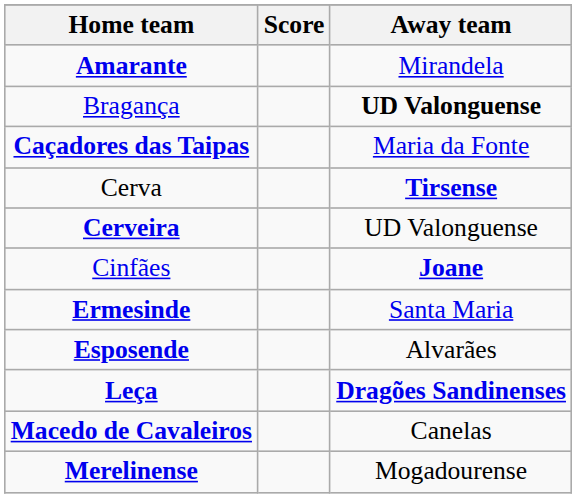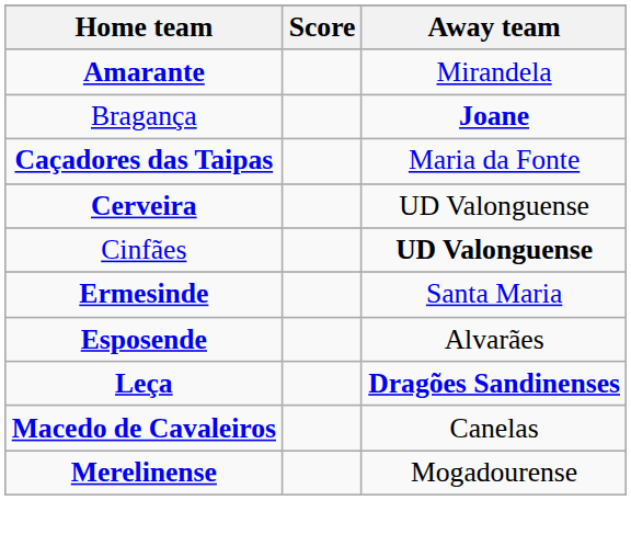 <table class="wikitable" style="text-align: center">
 <tr>
 </tr>
 <tr>
 <th>Home team</th>
 <th>Score</th>
 <th>Away team</th>
 </tr>
 <tr>
 <td><strong><a href='#'>Amarante</a></strong> </td>
 <td></td>
 <td><a href='#'>Mirandela</a> </td>
 </tr>
 <tr>
 <td><a href='#'>Bragança</a> </td>
 <td></td>
-<td><strong>UD Valonguense</strong> </td>
+<td><strong><a href='#'>Joane</a></strong> </td>
 </tr>
 <tr>
 <td><strong><a href='#'>Caçadores das Taipas</a></strong> </td>
 <td></td>
 <td><a href='#'>Maria da Fonte</a> </td>
-</tr>
-<tr>
-<td>Cerva </td>
-<td></td>
-<td><strong><a href='#'>Tirsense</a></strong> </td>
 </tr>
 <tr>
 <td><strong><a href='#'>Cerveira</a></strong> </td>
 <td></td>
 <td>UD Valonguense </td>
 </tr>
 <tr>
 <td><a href='#'>Cinfães</a> </td>
 <td></td>
-<td><strong><a href='#'>Joane</a></strong> </td>
+<td><strong>UD Valonguense</strong> </td>
 </tr>
 <tr>
 <td><strong><a href='#'>Ermesinde</a></strong> </td>
 <td></td>
 <td><a href='#'>Santa Maria</a> </td>
 </tr>
 <tr>
 <td><strong><a href='#'>Esposende</a></strong> </td>
 <td></td>
 <td>Alvarães </td>
 </tr>
 <tr>
 <td><strong><a href='#'>Leça</a></strong> </td>
 <td></td>
 <td><strong><a href='#'>Dragões Sandinenses</a> </strong></td>
 </tr>
 <tr>
 <td><strong><a href='#'>Macedo de Cavaleiros</a></strong> </td>
 <td></td>
 <td>Canelas </td>
 </tr>
 <tr>
 <td><strong><a href='#'>Merelinense</a></strong> </td>
 <td></td>
 <td>Mogadourense </td>
 </tr>
 </table>
